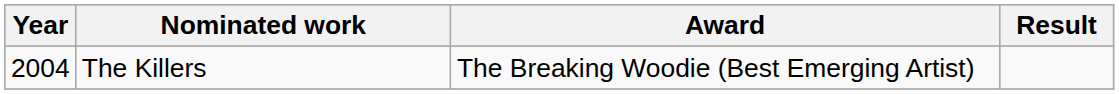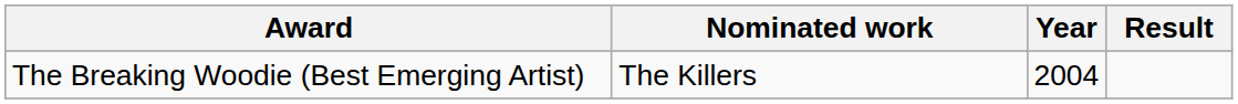 <table class="wikitable">
 <tr>
+<th width="325">Award</th>
+<th width="220">Nominated work</th>
 <th>Year</th>
-<th width="220">Nominated work</th>
-<th width="325">Award</th>
 <th width="62">Result</th>
 </tr>
 <tr>
+<td>The Breaking Woodie (Best Emerging Artist)</td>
+<td>The Killers</td>
 <td>2004</td>
-<td>The Killers</td>
-<td>The Breaking Woodie (Best Emerging Artist)</td>
 <td></td>
 </tr>
 </table>
